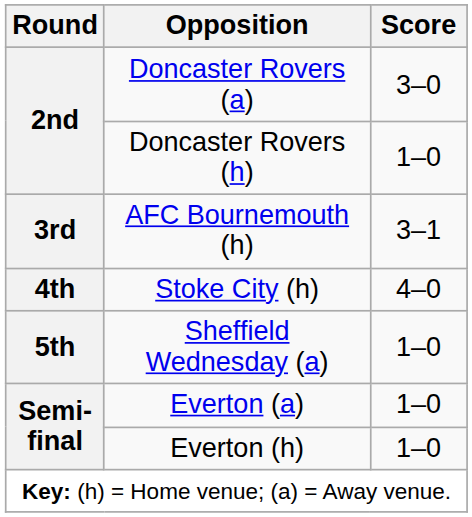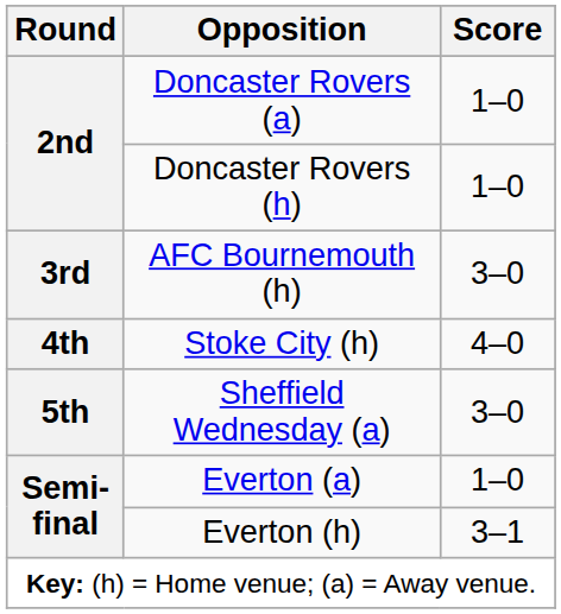 <table class="wikitable plainrowheaders" style="text-align:center;margin-left:1em;float:right">
 <tr>
 <th width="25">Round</th>
 <th width="150">Opposition</th>
 <th width="50">Score</th>
 </tr>
 <tr>
 <th scope=row style="text-align:center" rowspan="2">2nd</th>
 <td><a href='#'>Doncaster Rovers</a> (<a href='#'>a</a>)</td>
-<td>3–0</td>
+<td>1–0</td>
 </tr>
 <tr>
 <td>Doncaster Rovers (<a href='#'>h</a>)</td>
 <td>1–0</td>
 </tr>
 <tr>
 <th scope=row style="text-align:center">3rd</th>
 <td><a href='#'>AFC Bournemouth</a> (h)</td>
-<td>3–1</td>
+<td>3–0</td>
 </tr>
 <tr>
 <th scope=row style="text-align:center">4th</th>
 <td><a href='#'>Stoke City</a> (h)</td>
 <td>4–0</td>
 </tr>
 <tr>
 <th scope=row style="text-align:center">5th</th>
 <td><a href='#'>Sheffield Wednesday</a> (<a href='#'>a</a>)</td>
-<td>1–0</td>
+<td>3–0</td>
 </tr>
 <tr>
 <th scope=row style="text-align:center" rowspan="2">Semi-final</th>
 <td><a href='#'>Everton</a> (<a href='#'>a</a>)</td>
 <td>1–0</td>
 </tr>
 <tr>
 <td>Everton (h)</td>
-<td>1–0</td>
+<td>3–1</td>
 </tr>
 <tr>
 <td colspan="3" style="background-color:white;"><small><strong>Key:</strong> (h) = Home venue; (a) = Away venue.</small></td>
 </tr>
 </table>
